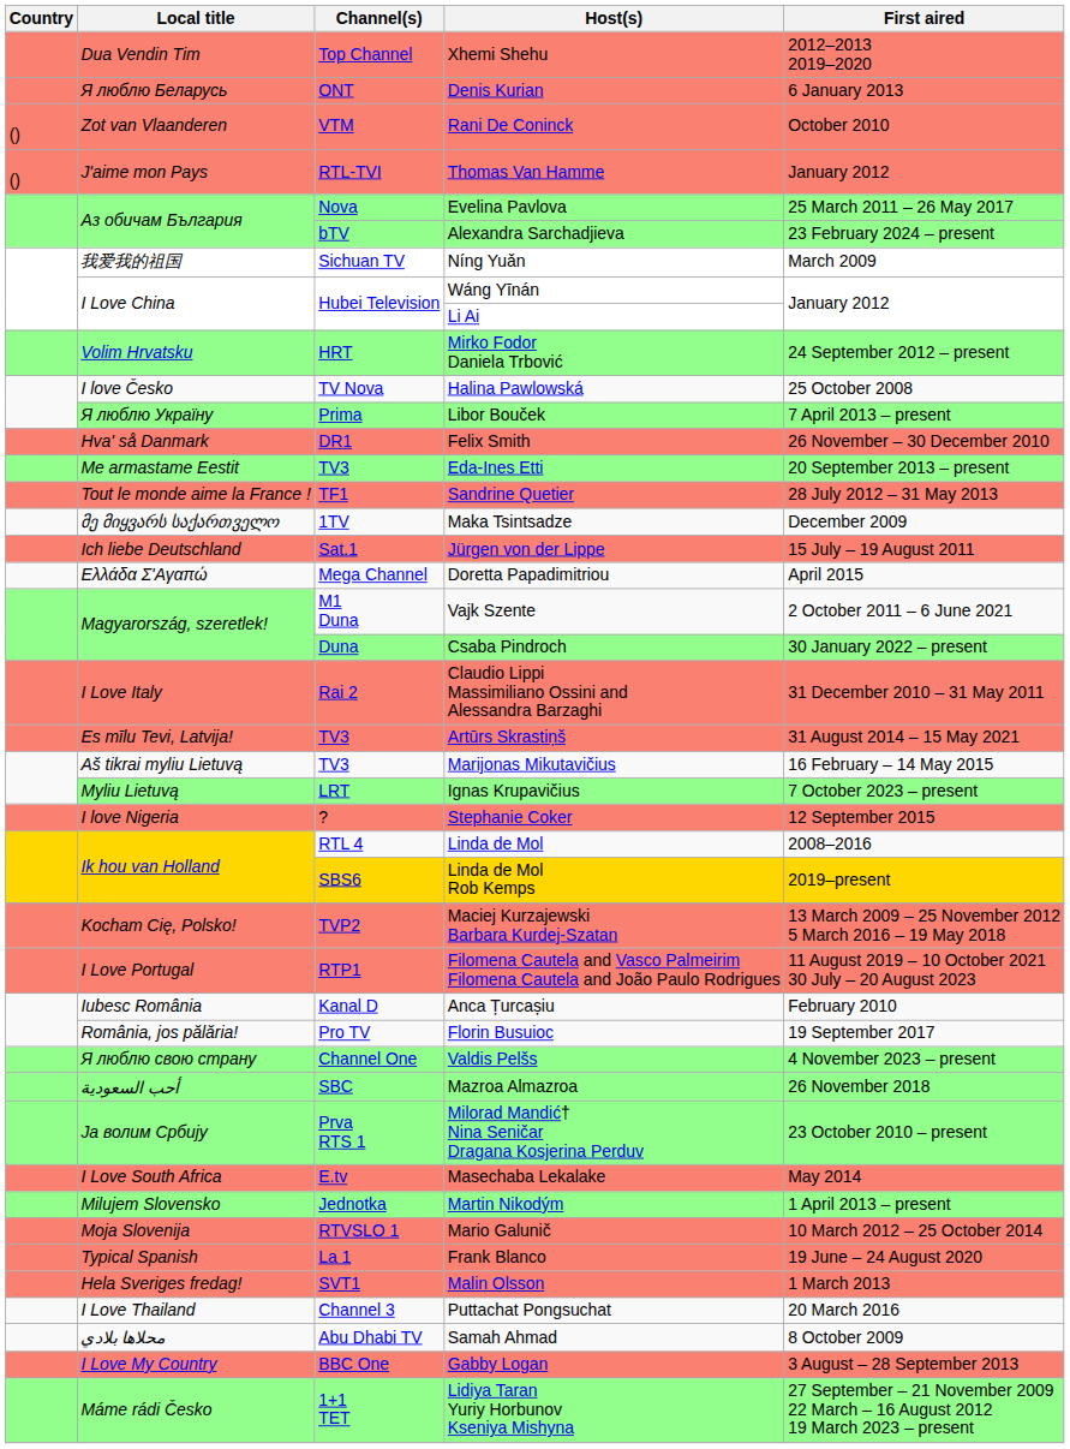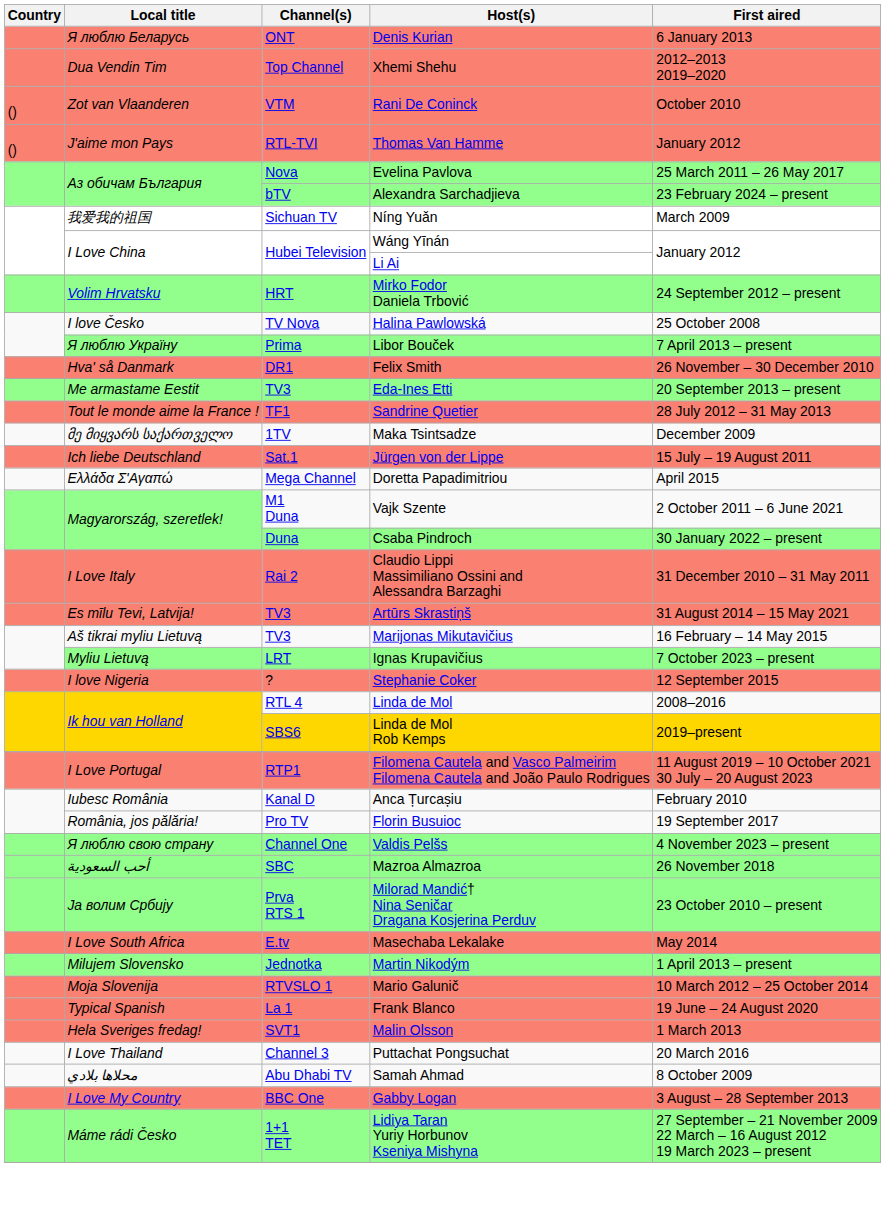 <table class="wikitable">
 <tr>
 <th>Country</th>
 <th>Local title</th>
 <th>Channel(s)</th>
 <th>Host(s)</th>
 <th>First aired</th>
 </tr>
+<tr style="background:salmon">
+<td></td>
+<td><em>Я люблю Беларусь</em><br></td>
+<td><a href='#'>ONT</a></td>
+<td><a href='#'>Denis Kurian</a></td>
+<td>6 January 2013</td>
+</tr>
 <tr style="background-color:salmon"|>
 <td></td>
 <td><em>Dua Vendin Tim</em></td>
 <td><a href='#'>Top Channel</a></td>
 <td>Xhemi Shehu</td>
 <td>2012–2013<br>2019–2020</td>
-</tr>
-<tr style="background:salmon">
-<td></td>
-<td><em>Я люблю Беларусь</em><br></td>
-<td><a href='#'>ONT</a></td>
-<td><a href='#'>Denis Kurian</a></td>
-<td>6 January 2013</td>
 </tr>
 <tr style="background:salmon" |>
 <td><br>()</td>
 <td><em>Zot van Vlaanderen</em></td>
 <td><a href='#'>VTM</a></td>
 <td><a href='#'>Rani De Coninck</a></td>
 <td>October 2010</td>
 </tr>
 <tr style="background:salmon" |>
 <td><br>()</td>
 <td><em>J'aime mon Pays</em></td>
 <td><a href='#'>RTL-TVI</a></td>
 <td><a href='#'>Thomas Van Hamme</a></td>
 <td>January 2012</td>
 </tr>
 <tr style="background:#92FF8D" |>
 <td rowspan=2></td>
 <td rowspan="2"><em>Аз обичам България</em><br></td>
 <td><a href='#'>Nova</a></td>
 <td>Evelina Pavlova</td>
 <td>25 March 2011 – 26 May 2017</td>
 </tr>
 <tr style="background:#92FF8D" |>
 <td><a href='#'>bTV</a></td>
 <td>Alexandra Sarchadjieva</td>
 <td>23 February 2024 – present</td>
 </tr>
 <tr style="background: white">
 <td rowspan=3></td>
 <td><em>我爱我的祖国</em><br></td>
 <td><a href='#'>Sichuan TV</a></td>
 <td>Níng Yuǎn</td>
 <td>March 2009</td>
 </tr>
 <tr style="background: white">
 <td rowspan=2><em>I Love China</em></td>
 <td rowspan=2><a href='#'>Hubei Television</a></td>
 <td>Wáng Yīnán</td>
 <td rowspan=2>January 2012</td>
 </tr>
 <tr style="background: white">
 <td><a href='#'>Li Ai</a></td>
 </tr>
 <tr style="background-color: #92FF8D"|>
 <td></td>
 <td><em><a href='#'>Volim Hrvatsku</a></em></td>
 <td><a href='#'>HRT</a></td>
 <td><a href='#'>Mirko Fodor</a><br>Daniela Trbović </td>
 <td>24 September 2012 – present</td>
 </tr>
 <tr>
 <td rowspan=2></td>
 <td><em>I love Česko</em></td>
 <td><a href='#'>TV Nova</a></td>
 <td><a href='#'>Halina Pawlowská</a></td>
 <td>25 October 2008</td>
 </tr>
 <tr style="background-color: #92FF8D"|>
 <td><em>Я люблю Україну</em><br></td>
 <td><a href='#'>Prima</a></td>
 <td>Libor Bouček</td>
 <td>7 April 2013 – present</td>
 </tr>
 <tr style="background:salmon">
 <td></td>
 <td><em>Hva' så Danmark</em></td>
 <td><a href='#'>DR1</a></td>
 <td>Felix Smith</td>
 <td>26 November – 30 December 2010</td>
 </tr>
 <tr style="background-color: #92FF8D" |>
 <td></td>
 <td><em>Me armastame Eestit</em></td>
 <td><a href='#'>TV3</a></td>
 <td><a href='#'>Eda-Ines Etti</a></td>
 <td>20 September 2013 – present</td>
 </tr>
 <tr style="background:salmon">
 <td></td>
 <td><em>Tout le monde aime la France !</em></td>
 <td><a href='#'>TF1</a></td>
 <td><a href='#'>Sandrine Quetier</a></td>
 <td>28 July 2012 – 31 May 2013</td>
 </tr>
 <tr>
 <td></td>
 <td><em>მე მიყვარს საქართველო</em><br></td>
 <td><a href='#'>1TV</a></td>
 <td>Maka Tsintsadze</td>
 <td>December 2009</td>
 </tr>
 <tr style="background:salmon">
 <td></td>
 <td><em>Ich liebe Deutschland</em></td>
 <td><a href='#'>Sat.1</a></td>
 <td><a href='#'>Jürgen von der Lippe</a></td>
 <td>15 July – 19 August 2011</td>
 </tr>
 <tr>
 <td></td>
 <td><em>Ελλάδα Σ'Αγαπώ</em><br></td>
 <td><a href='#'>Mega Channel</a></td>
 <td>Doretta Papadimitriou</td>
 <td>April 2015</td>
 </tr>
 <tr>
 <td style="background-color: #92FF8D" rowspan=2></td>
 <td style="background-color: #92FF8D" rowspan=2><em>Magyarország, szeretlek!</em></td>
 <td><a href='#'>M1</a> <br><a href='#'>Duna</a> </td>
 <td>Vajk Szente</td>
 <td>2 October 2011 – 6 June 2021</td>
 </tr>
 <tr>
 <td style="background-color: #92FF8D"><a href='#'>Duna</a></td>
 <td style="background-color: #92FF8D">Csaba Pindroch</td>
 <td style="background-color: #92FF8D">30 January 2022 – present</td>
 </tr>
 <tr rowspan=2 | style="background:salmon">
 <td></td>
 <td><em>I Love Italy</em></td>
 <td><a href='#'>Rai 2</a></td>
 <td>Claudio Lippi <br>Massimiliano Ossini and<br>Alessandra Barzaghi </td>
 <td>31 December 2010 – 31 May 2011</td>
 </tr>
 <tr style="background-color: salmon">
 <td></td>
 <td><em>Es mīlu Tevi, Latvija!</em></td>
 <td><a href='#'>TV3</a></td>
 <td><a href='#'>Artūrs Skrastiņš</a></td>
 <td>31 August 2014 – 15 May 2021</td>
 </tr>
 <tr>
 <td rowspan=2></td>
 <td><em>Aš tikrai myliu Lietuvą</em></td>
 <td><a href='#'>TV3</a></td>
 <td><a href='#'>Marijonas Mikutavičius</a></td>
 <td>16 February – 14 May 2015</td>
 </tr>
 <tr style="background-color: #92FF8D"|>
 <td><em>Myliu Lietuvą</em></td>
 <td><a href='#'>LRT</a></td>
 <td>Ignas Krupavičius</td>
 <td>7 October 2023 – present</td>
 </tr>
 <tr style="background:salmon">
 <td></td>
 <td><em>I love Nigeria</em></td>
 <td>?</td>
 <td><a href='#'>Stephanie Coker</a></td>
 <td>12 September 2015</td>
 </tr>
 <tr>
 <td style="background-color: gold" rowspan=2></td>
 <td style="background-color: gold" rowspan=2><em><a href='#'>Ik hou van Holland</a></em></td>
 <td><a href='#'>RTL 4</a></td>
 <td><a href='#'>Linda de Mol</a></td>
 <td>2008–2016</td>
 </tr>
 <tr>
 <td style="background:gold"><a href='#'>SBS6</a></td>
 <td style="background:gold">Linda de Mol<br>Rob Kemps </td>
 <td style="background:gold">2019–present</td>
 </tr>
 <tr style="background-color: #92FF8D"|>
 </tr>
-<tr style="background-color:salmon">
-<td></td>
-<td><em>Kocham Cię, Polsko!</em></td>
-<td><a href='#'>TVP2</a></td>
-<td>Maciej Kurzajewski <br><a href='#'>Barbara Kurdej-Szatan</a> </td>
-<td>13 March 2009 – 25 November 2012<br>5 March 2016 – 19 May 2018</td>
-</tr>
 <tr style="background-color: salmon" |>
 <td></td>
 <td><em>I Love Portugal</em></td>
 <td><a href='#'>RTP1</a></td>
 <td><a href='#'>Filomena Cautela</a> and <a href='#'>Vasco Palmeirim</a><br><a href='#'>Filomena Cautela</a> and João Paulo Rodrigues</td>
 <td>11 August 2019 – 10 October 2021<br>30 July – 20 August 2023</td>
 </tr>
 <tr>
 <td rowspan=2></td>
 <td><em>Iubesc România</em></td>
 <td><a href='#'>Kanal D</a></td>
 <td>Anca Țurcașiu</td>
 <td>February 2010</td>
 </tr>
 <tr>
 <td><em>România, jos pălăria!</em></td>
 <td><a href='#'>Pro TV</a></td>
 <td><a href='#'>Florin Busuioc</a></td>
 <td>19 September 2017</td>
 </tr>
 <tr - style="background-color: #92FF8D"|>
 <td></td>
 <td><em>Я люблю свою страну</em><br></td>
 <td><a href='#'>Channel One</a></td>
 <td><a href='#'>Valdis Pelšs</a></td>
 <td>4 November 2023 – present</td>
 </tr>
 <tr -style="border=darkgray" style="background-color: #92FF8D" |>
 <td></td>
 <td><em>أحب السعودية</em><br></td>
 <td><a href='#'>SBC</a></td>
 <td>Mazroa Almazroa</td>
 <td>26 November 2018</td>
 </tr>
 <tr style="background-color: #92FF8D" |>
 <td></td>
 <td><em>Ја волим Србију</em><br></td>
 <td><a href='#'>Prva</a> <br><a href='#'>RTS 1</a> </td>
 <td><a href='#'>Milorad Mandić</a>† <br><a href='#'>Nina Seničar</a> <br><a href='#'>Dragana Kosjerina Perduv</a> </td>
 <td>23 October 2010 – present</td>
 </tr>
 <tr style="background-color: salmon" |>
 <td></td>
 <td><em>I Love South Africa</em></td>
 <td><a href='#'>E.tv</a></td>
 <td>Masechaba Lekalake</td>
 <td>May 2014</td>
 </tr>
 <tr style="background-color: #92FF8D" |>
 <td></td>
 <td><em>Milujem Slovensko</em></td>
 <td><a href='#'>Jednotka</a></td>
 <td><a href='#'>Martin Nikodým</a></td>
 <td>1 April 2013 – present</td>
 </tr>
 <tr style="background:salmon" |>
 <td></td>
 <td><em>Moja Slovenija</em></td>
 <td><a href='#'>RTVSLO 1</a></td>
 <td>Mario Galunič</td>
 <td>10 March 2012 – 25 October 2014</td>
 </tr>
 <tr style="background:salmon" |>
 <td></td>
 <td><em>Typical Spanish</em></td>
 <td><a href='#'>La 1</a></td>
 <td>Frank Blanco</td>
 <td>19 June – 24 August 2020</td>
 </tr>
 <tr style="background:salmon" |>
 <td></td>
 <td><em>Hela Sveriges fredag!</em></td>
 <td><a href='#'>SVT1</a></td>
 <td><a href='#'>Malin Olsson</a></td>
 <td>1 March 2013</td>
 </tr>
 <tr>
 <td></td>
 <td><em>I Love Thailand</em></td>
 <td><a href='#'>Channel 3</a></td>
 <td>Puttachat Pongsuchat</td>
 <td>20 March 2016</td>
 </tr>
 <tr>
 <td></td>
 <td><em>محلاها بلادي</em><br></td>
 <td><a href='#'>Abu Dhabi TV</a></td>
 <td>Samah Ahmad</td>
 <td>8 October 2009</td>
 </tr>
 <tr style="background:salmon">
 <td></td>
 <td><em><a href='#'>I Love My Country</a></em></td>
 <td><a href='#'>BBC One</a></td>
 <td><a href='#'>Gabby Logan</a></td>
 <td>3 August – 28 September 2013</td>
 </tr>
 <tr style="background-color: #92FF8D" |>
 <td></td>
 <td><em>Máme rádi Česko</em></td>
 <td><a href='#'>1+1</a> <br> <a href='#'>TET</a> </td>
 <td><a href='#'>Lidiya Taran</a> <br> Yuriy Horbunov <br> <a href='#'>Kseniya Mishyna</a> </td>
 <td>27 September – 21 November 2009<br>22 March – 16 August 2012<br>19 March 2023 – present</td>
 </tr>
 <tr>
 </tr>
 </table>
